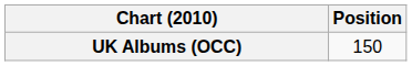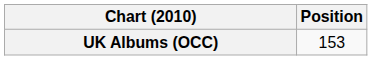 <table class="wikitable plainrowheaders" style="text-align:center;">
 <tr>
 <th scope="col" style="width:18em;">Chart (2010)</th>
 <th scope="col">Position</th>
 </tr>
 <tr>
 <th scope="row">UK Albums (OCC)</th>
-<td>150</td>
+<td>153</td>
 </tr>
 </table>
